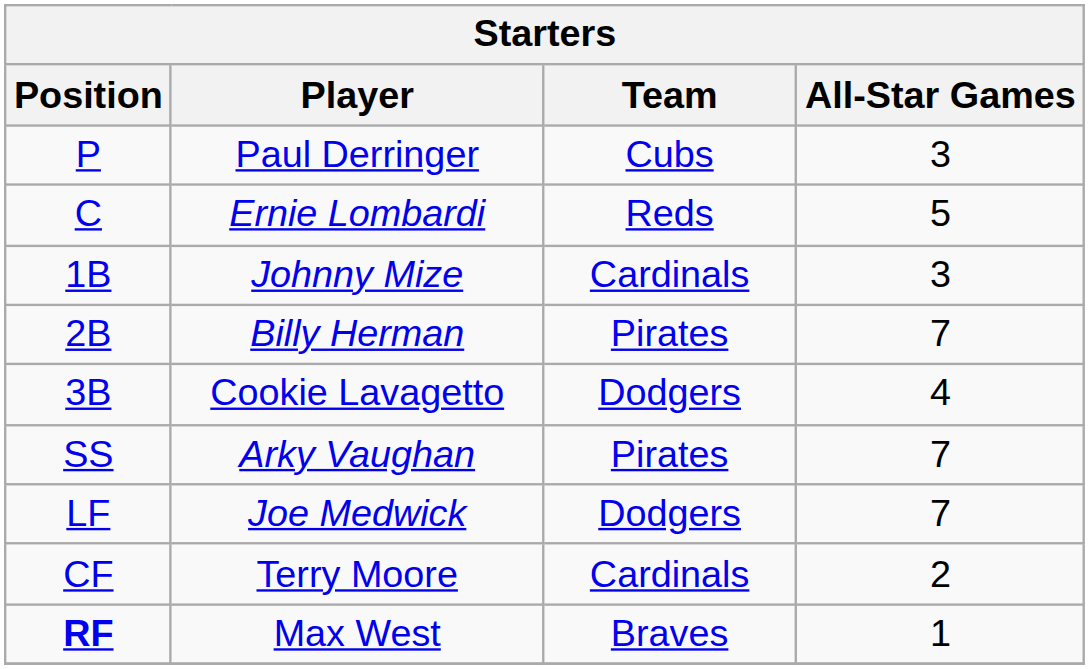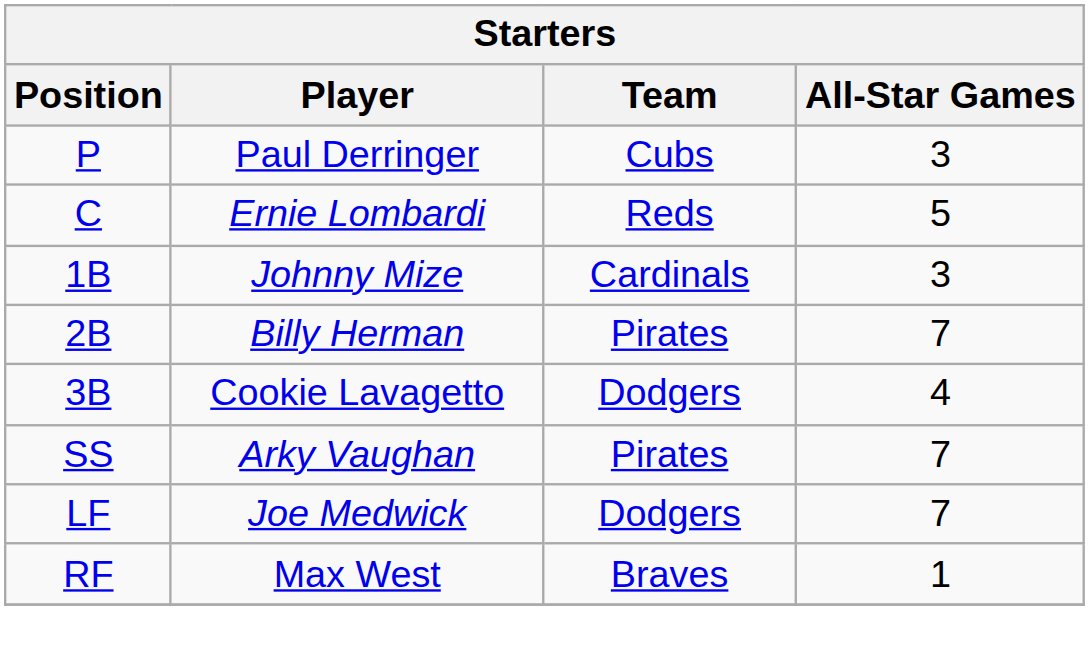 <table class="wikitable" style="font-size: 100%; text-align:right;">
 <tr>
 <th colspan="4">Starters</th>
 </tr>
 <tr>
 <th>Position</th>
 <th width="150">Player</th>
 <th width="100">Team</th>
 <th>All-Star Games</th>
 </tr>
 <tr>
 <td align="center"><a href='#'>P</a></td>
 <td align="center"><a href='#'>Paul Derringer</a></td>
 <td align="center"><a href='#'>Cubs</a></td>
 <td align="center">3</td>
 </tr>
 <tr>
 <td align="center"><a href='#'>C</a></td>
 <td align="center"><em><a href='#'>Ernie Lombardi</a></em></td>
 <td align="center"><a href='#'>Reds</a></td>
 <td align="center">5</td>
 </tr>
 <tr>
 <td align="center"><a href='#'>1B</a></td>
 <td align="center"><em><a href='#'>Johnny Mize</a></em></td>
 <td align="center"><a href='#'>Cardinals</a></td>
 <td align="center">3</td>
 </tr>
 <tr>
 <td align="center"><a href='#'>2B</a></td>
 <td align="center"><em><a href='#'>Billy Herman</a></em></td>
 <td align="center"><a href='#'>Pirates</a></td>
 <td align="center">7</td>
 </tr>
 <tr>
 <td align="center"><a href='#'>3B</a></td>
 <td align="center"><a href='#'>Cookie Lavagetto</a></td>
 <td align="center"><a href='#'>Dodgers</a></td>
 <td align="center">4</td>
 </tr>
 <tr>
 <td align="center"><a href='#'>SS</a></td>
 <td align="center"><em><a href='#'>Arky Vaughan</a></em></td>
 <td align="center"><a href='#'>Pirates</a></td>
 <td align="center">7</td>
 </tr>
 <tr>
 <td align="center"><a href='#'>LF</a></td>
 <td align="center"><em><a href='#'>Joe Medwick</a></em></td>
 <td align="center"><a href='#'>Dodgers</a></td>
 <td align="center">7</td>
 </tr>
 <tr>
-<td align="center"><a href='#'>CF</a></td>
-<td align="center"><a href='#'>Terry Moore</a></td>
-<td align="center"><a href='#'>Cardinals</a></td>
-<td align="center">2</td>
-</tr>
-<tr>
-<td align="center"><strong><a href='#'>RF</a></strong></td>
+<td align="center"><a href='#'>RF</a></td>
 <td align="center"><a href='#'>Max West</a></td>
 <td align="center"><a href='#'>Braves</a></td>
 <td align="center">1</td>
 </tr>
 <tr>
 </tr>
 </table>
